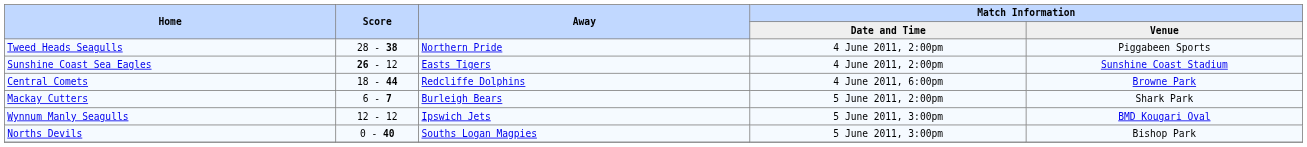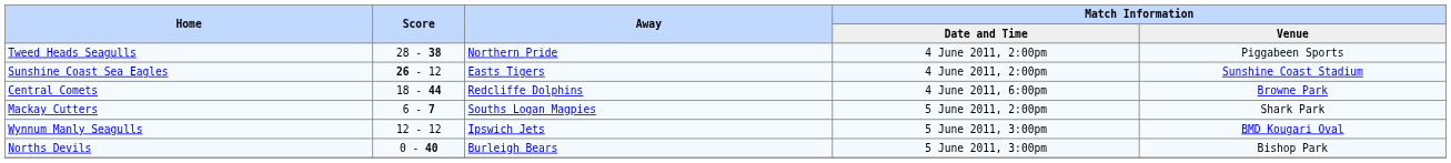 <table border=1 style="border-collapse:collapse; font-size:90%; text-align:center;" cellpadding=3 cellspacing=0>
 <tr bgcolor=#C1D8FF>
 <th rowspan=2 width=12%>Home</th>
 <th rowspan=2 width=3%>Score</th>
 <th rowspan=2 width=12%>Away</th>
 <th colspan=5>Match Information</th>
 </tr>
 <tr bgcolor=#EFEFEF>
 <th width=10%>Date and Time</th>
 <th width=10%>Venue</th>
 </tr>
 <tr bgcolor=#F5FAFF>
 <td align=left> <a href='#'>Tweed Heads Seagulls</a></td>
 <td>28 - <strong>38</strong></td>
 <td align=left> <a href='#'>Northern Pride</a></td>
 <td>4 June 2011, 2:00pm</td>
 <td>Piggabeen Sports</td>
 </tr>
 <tr bgcolor=#F5FAFF>
 <td align=left> <a href='#'>Sunshine Coast Sea Eagles</a></td>
 <td><strong>26</strong> - 12</td>
 <td align=left> <a href='#'>Easts Tigers</a></td>
 <td>4 June 2011, 2:00pm</td>
 <td><a href='#'>Sunshine Coast Stadium</a></td>
 </tr>
 <tr bgcolor=#F5FAFF>
 <td align=left> <a href='#'>Central Comets</a></td>
 <td>18 - <strong>44</strong></td>
 <td align=left> <a href='#'>Redcliffe Dolphins</a></td>
 <td>4 June 2011, 6:00pm</td>
 <td><a href='#'>Browne Park</a></td>
 </tr>
 <tr bgcolor=#F5FAFF>
 <td align=left> <a href='#'>Mackay Cutters</a></td>
 <td>6 - <strong>7</strong></td>
-<td align=left> <a href='#'>Burleigh Bears</a></td>
+<td align=left> <a href='#'>Souths Logan Magpies</a></td>
 <td>5 June 2011, 2:00pm</td>
 <td>Shark Park</td>
 </tr>
 <tr bgcolor=#F5FAFF>
 <td align=left> <a href='#'>Wynnum Manly Seagulls</a></td>
 <td>12 - 12</td>
 <td align=left> <a href='#'>Ipswich Jets</a></td>
 <td>5 June 2011, 3:00pm</td>
 <td><a href='#'>BMD Kougari Oval</a></td>
 </tr>
 <tr bgcolor=#F5FAFF>
 <td align=left> <a href='#'>Norths Devils</a></td>
 <td>0 - <strong>40</strong></td>
-<td align=left> <a href='#'>Souths Logan Magpies</a></td>
+<td align=left> <a href='#'>Burleigh Bears</a></td>
 <td>5 June 2011, 3:00pm</td>
 <td>Bishop Park</td>
 </tr>
 <tr>
 </tr>
 </table>
